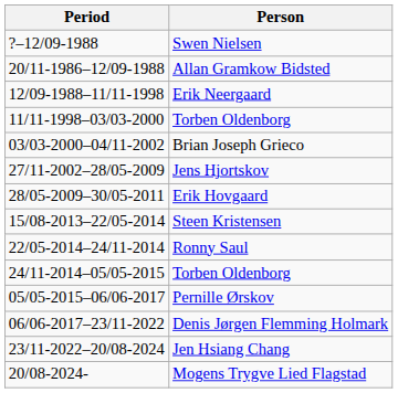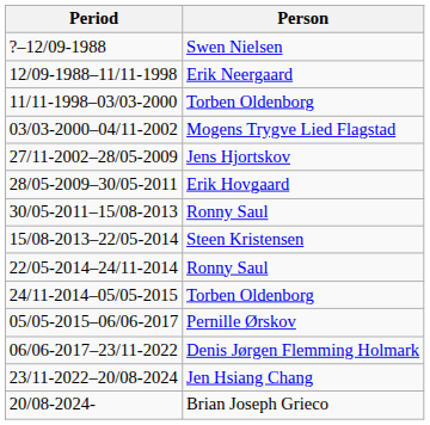 <table class="wikitable">
 <tr>
 <th>Period</th>
 <th>Person</th>
 </tr>
 <tr>
 <td>?–12/09-1988</td>
 <td><a href='#'>Swen Nielsen</a></td>
-</tr>
-<tr>
-<td>20/11-1986–12/09-1988</td>
-<td><a href='#'>Allan Gramkow Bidsted</a></td>
 </tr>
 <tr>
 <td>12/09-1988–11/11-1998</td>
 <td><a href='#'>Erik Neergaard</a></td>
 </tr>
 <tr>
 <td>11/11-1998–03/03-2000</td>
 <td><a href='#'>Torben Oldenborg</a></td>
 </tr>
 <tr>
 <td>03/03-2000–04/11-2002</td>
-<td>Brian Joseph Grieco</td>
+<td><a href='#'>Mogens Trygve Lied Flagstad</a></td>
 </tr>
 <tr>
 <td>27/11-2002–28/05-2009</td>
 <td><a href='#'>Jens Hjortskov</a></td>
 </tr>
 <tr>
 <td>28/05-2009–30/05-2011</td>
 <td><a href='#'>Erik Hovgaard</a></td>
+</tr>
+<tr>
+<td>30/05-2011–15/08-2013</td>
+<td><a href='#'>Ronny Saul</a></td>
 </tr>
 <tr>
 <td>15/08-2013–22/05-2014</td>
 <td><a href='#'>Steen Kristensen</a></td>
 </tr>
 <tr>
 <td>22/05-2014–24/11-2014</td>
 <td><a href='#'>Ronny Saul</a></td>
 </tr>
 <tr>
 <td>24/11-2014–05/05-2015</td>
 <td><a href='#'>Torben Oldenborg</a></td>
 </tr>
 <tr>
 <td>05/05-2015–06/06-2017</td>
 <td><a href='#'>Pernille Ørskov</a></td>
 </tr>
 <tr>
 <td>06/06-2017–23/11-2022</td>
 <td><a href='#'>Denis Jørgen Flemming Holmark</a></td>
 </tr>
 <tr>
 <td>23/11-2022–20/08-2024</td>
 <td><a href='#'>Jen Hsiang Chang</a></td>
 </tr>
 <tr>
 <td>20/08-2024-</td>
-<td><a href='#'>Mogens Trygve Lied Flagstad</a></td>
+<td>Brian Joseph Grieco</td>
 </tr>
 </table>
